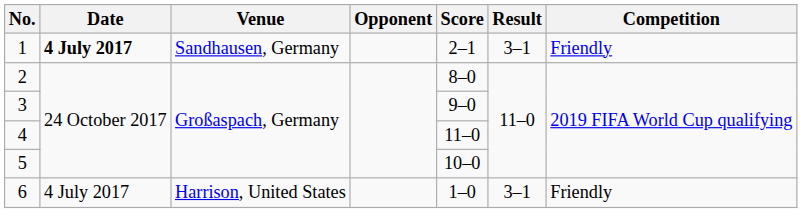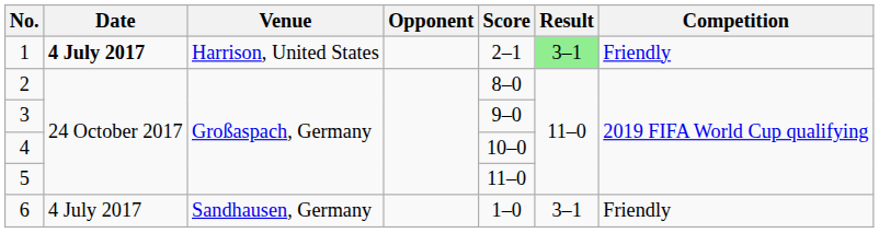 <table class="wikitable sortable">
 <tr>
 <th scope="col">No.</th>
 <th scope="col">Date</th>
 <th scope="col">Venue</th>
 <th scope="col">Opponent</th>
 <th scope="col">Score</th>
 <th scope="col">Result</th>
 <th scope="col">Competition</th>
 </tr>
 <tr>
 <td align="center">1</td>
 <td><strong>4 July 2017</strong></td>
-<td><a href='#'>Sandhausen</a>, Germany</td>
+<td><a href='#'>Harrison</a>, United States</td>
 <td></td>
 <td align="center">2–1</td>
-<td align="center">3–1</td>
+<td align="center" style="background: lightgreen;">3–1</td>
 <td><a href='#'>Friendly</a></td>
 </tr>
 <tr>
 <td align="center">2</td>
 <td rowspan="4">24 October 2017</td>
 <td rowspan="4"><a href='#'>Großaspach</a>, Germany</td>
 <td rowspan="4"></td>
 <td align="center">8–0</td>
 <td align=center rowspan="4">11–0</td>
 <td rowspan="4"><a href='#'>2019 FIFA World Cup qualifying</a></td>
 </tr>
 <tr>
 <td align="center">3</td>
 <td align=center>9–0</td>
 </tr>
 <tr>
 <td align="center">4</td>
-<td align=center>11–0</td>
+<td align=center>10–0</td>
 </tr>
 <tr>
 <td align="center">5</td>
-<td align=center>10–0</td>
+<td align=center>11–0</td>
 </tr>
 <tr>
 <td align="center">6</td>
 <td>4 July 2017</td>
-<td><a href='#'>Harrison</a>, United States</td>
+<td><a href='#'>Sandhausen</a>, Germany</td>
 <td></td>
 <td align="center">1–0</td>
 <td align="center">3–1</td>
 <td>Friendly</td>
 </tr>
 </table>
